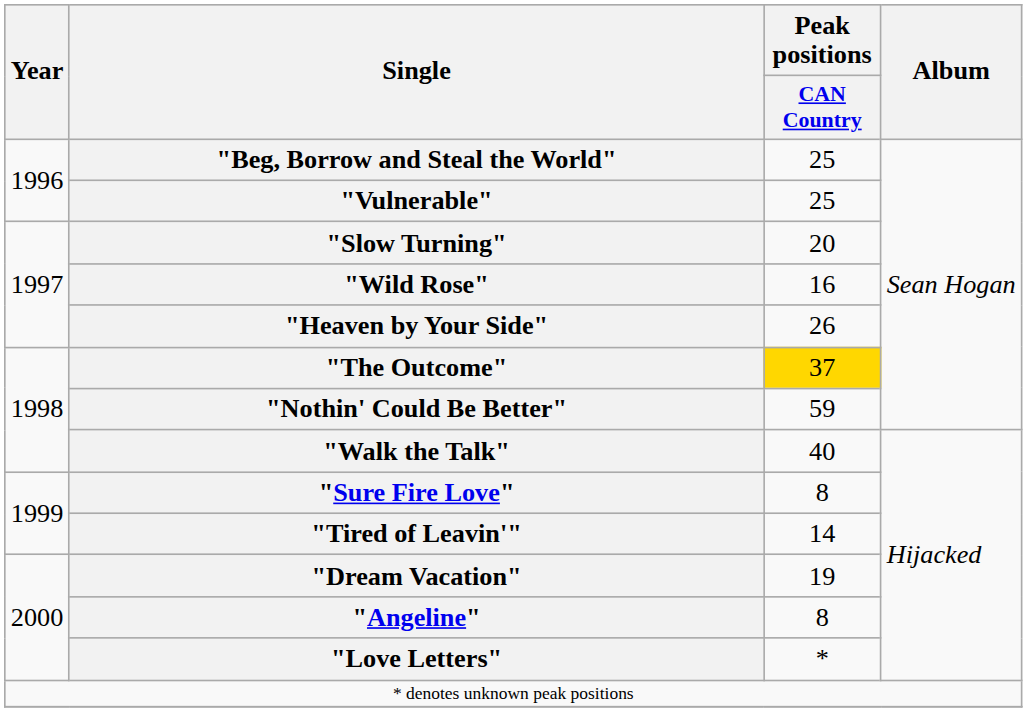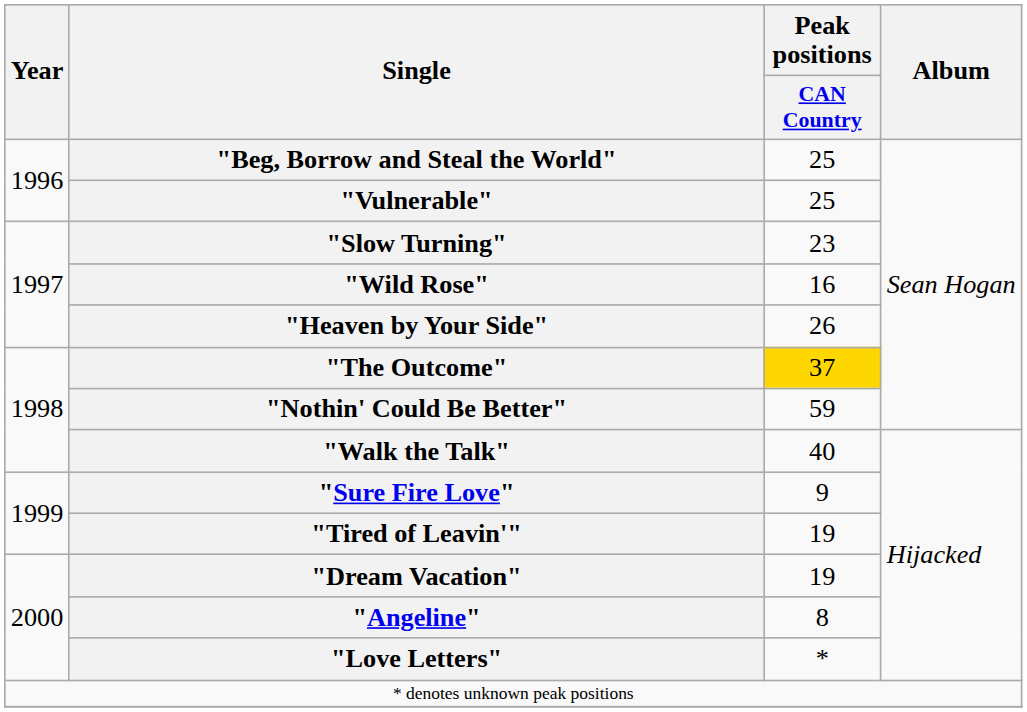 <table class="wikitable plainrowheaders" style="text-align:center;">
 <tr>
 <th rowspan="2">Year</th>
 <th rowspan="2" style="width:26em;">Single</th>
 <th>Peak positions</th>
 <th rowspan="2">Album</th>
 </tr>
 <tr style="font-size:smaller;">
 <th width="65"><a href='#'>CAN Country</a></th>
 </tr>
 <tr>
 <td rowspan="2">1996</td>
 <th scope="row">"Beg, Borrow and Steal the World"</th>
 <td>25</td>
 <td align="left" rowspan="7"><em>Sean Hogan</em></td>
 </tr>
 <tr>
 <th scope="row">"Vulnerable"</th>
 <td>25</td>
 </tr>
 <tr>
 <td rowspan="3">1997</td>
 <th scope="row">"Slow Turning"</th>
-<td>20</td>
+<td>23</td>
 </tr>
 <tr>
 <th scope="row">"Wild Rose"</th>
 <td>16</td>
 </tr>
 <tr>
 <th scope="row">"Heaven by Your Side"</th>
 <td>26</td>
 </tr>
 <tr>
 <td rowspan="3">1998</td>
 <th scope="row">"The Outcome"</th>
 <td style="background: gold;">37</td>
 </tr>
 <tr>
 <th scope="row">"Nothin' Could Be Better"</th>
 <td>59</td>
 </tr>
 <tr>
 <th scope="row">"Walk the Talk"</th>
 <td>40</td>
 <td align="left" rowspan="6"><em>Hijacked</em></td>
 </tr>
 <tr>
 <td rowspan="2">1999</td>
 <th scope="row">"<a href='#'>Sure Fire Love</a>"</th>
-<td>8</td>
+<td>9</td>
 </tr>
 <tr>
 <th scope="row">"Tired of Leavin'"</th>
-<td>14</td>
+<td>19</td>
 </tr>
 <tr>
 <td rowspan="3">2000</td>
 <th scope="row">"Dream Vacation"</th>
 <td>19</td>
 </tr>
 <tr>
 <th scope="row">"<a href='#'>Angeline</a>"</th>
 <td>8</td>
 </tr>
 <tr>
 <th scope="row">"Love Letters"</th>
 <td>*</td>
 </tr>
 <tr>
 <td colspan="5" style="font-size:8pt">* denotes unknown peak positions</td>
 </tr>
 <tr>
 </tr>
 </table>
